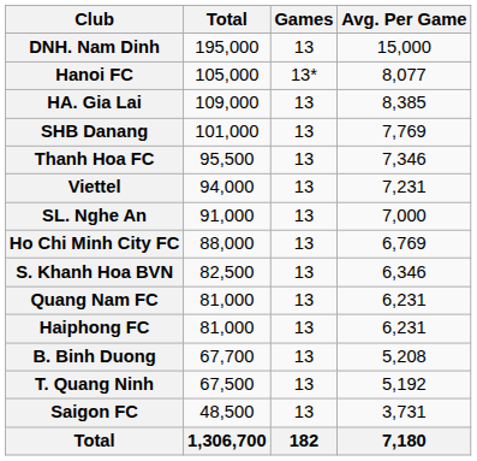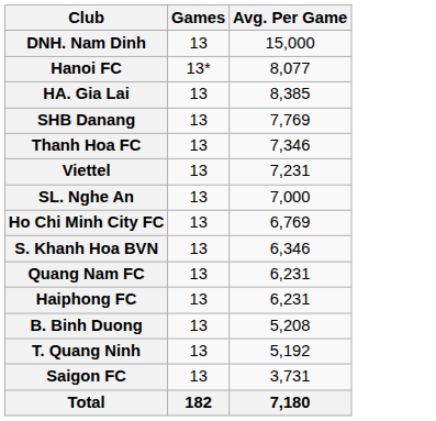 <table class="wikitable plainrowheaders sortable" style="text-align:center;">
 <tr>
 <th>Club</th>
-<th>Total</th>
 <th>Games</th>
 <th>Avg. Per Game</th>
 </tr>
 <tr>
 <th scope='row'>DNH. Nam Dinh</th>
-<td>195,000</td>
 <td>13</td>
 <td>15,000</td>
 </tr>
 <tr>
 <th scope='row'>Hanoi FC</th>
-<td>105,000</td>
 <td>13*</td>
 <td>8,077</td>
 </tr>
 <tr>
 <th scope='row'>HA. Gia Lai</th>
-<td>109,000</td>
 <td>13</td>
 <td>8,385</td>
 </tr>
 <tr>
 <th scope='row'>SHB Danang</th>
-<td>101,000</td>
 <td>13</td>
 <td>7,769</td>
 </tr>
 <tr>
 <th scope='row'>Thanh Hoa FC</th>
-<td>95,500</td>
 <td>13</td>
 <td>7,346</td>
 </tr>
 <tr>
 <th scope='row'>Viettel</th>
-<td>94,000</td>
 <td>13</td>
 <td>7,231</td>
 </tr>
 <tr>
 <th scope='row'>SL. Nghe An</th>
-<td>91,000</td>
 <td>13</td>
 <td>7,000</td>
 </tr>
 <tr>
 <th scope='row'>Ho Chi Minh City FC</th>
-<td>88,000</td>
 <td>13</td>
 <td>6,769</td>
 </tr>
 <tr>
 <th scope='row'>S. Khanh Hoa BVN</th>
-<td>82,500</td>
 <td>13</td>
 <td>6,346</td>
 </tr>
 <tr>
 <th scope='row'>Quang Nam FC</th>
-<td>81,000</td>
 <td>13</td>
 <td>6,231</td>
 </tr>
 <tr>
 <th scope='row'>Haiphong FC</th>
-<td>81,000</td>
 <td>13</td>
 <td>6,231</td>
 </tr>
 <tr>
 <th scope='row'>B. Binh Duong</th>
-<td>67,700</td>
 <td>13</td>
 <td>5,208</td>
 </tr>
 <tr>
 <th scope='row'>T. Quang Ninh</th>
-<td>67,500</td>
 <td>13</td>
 <td>5,192</td>
 </tr>
 <tr>
 <th scope='row'>Saigon FC</th>
-<td>48,500</td>
 <td>13</td>
 <td>3,731</td>
 </tr>
 <tr>
 <th scope='row'><strong>Total</strong></th>
-<th><strong>1,306,700</strong></th>
 <th><strong>182</strong></th>
 <th><strong>7,180</strong></th>
 </tr>
 </table>
